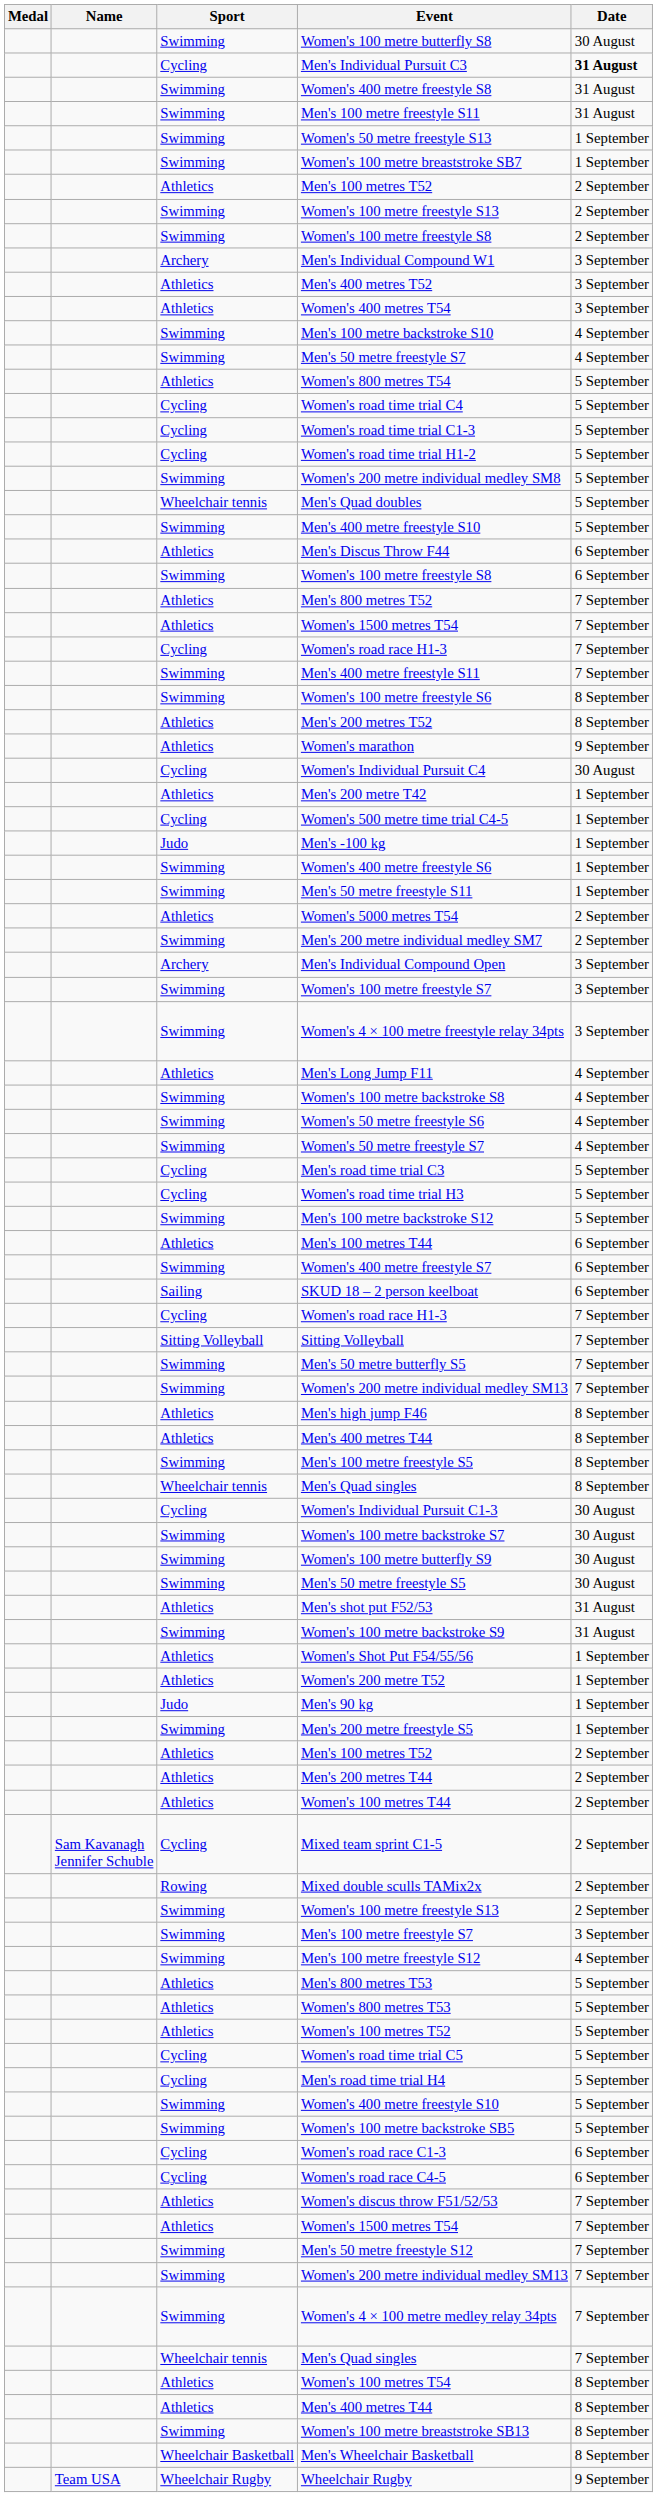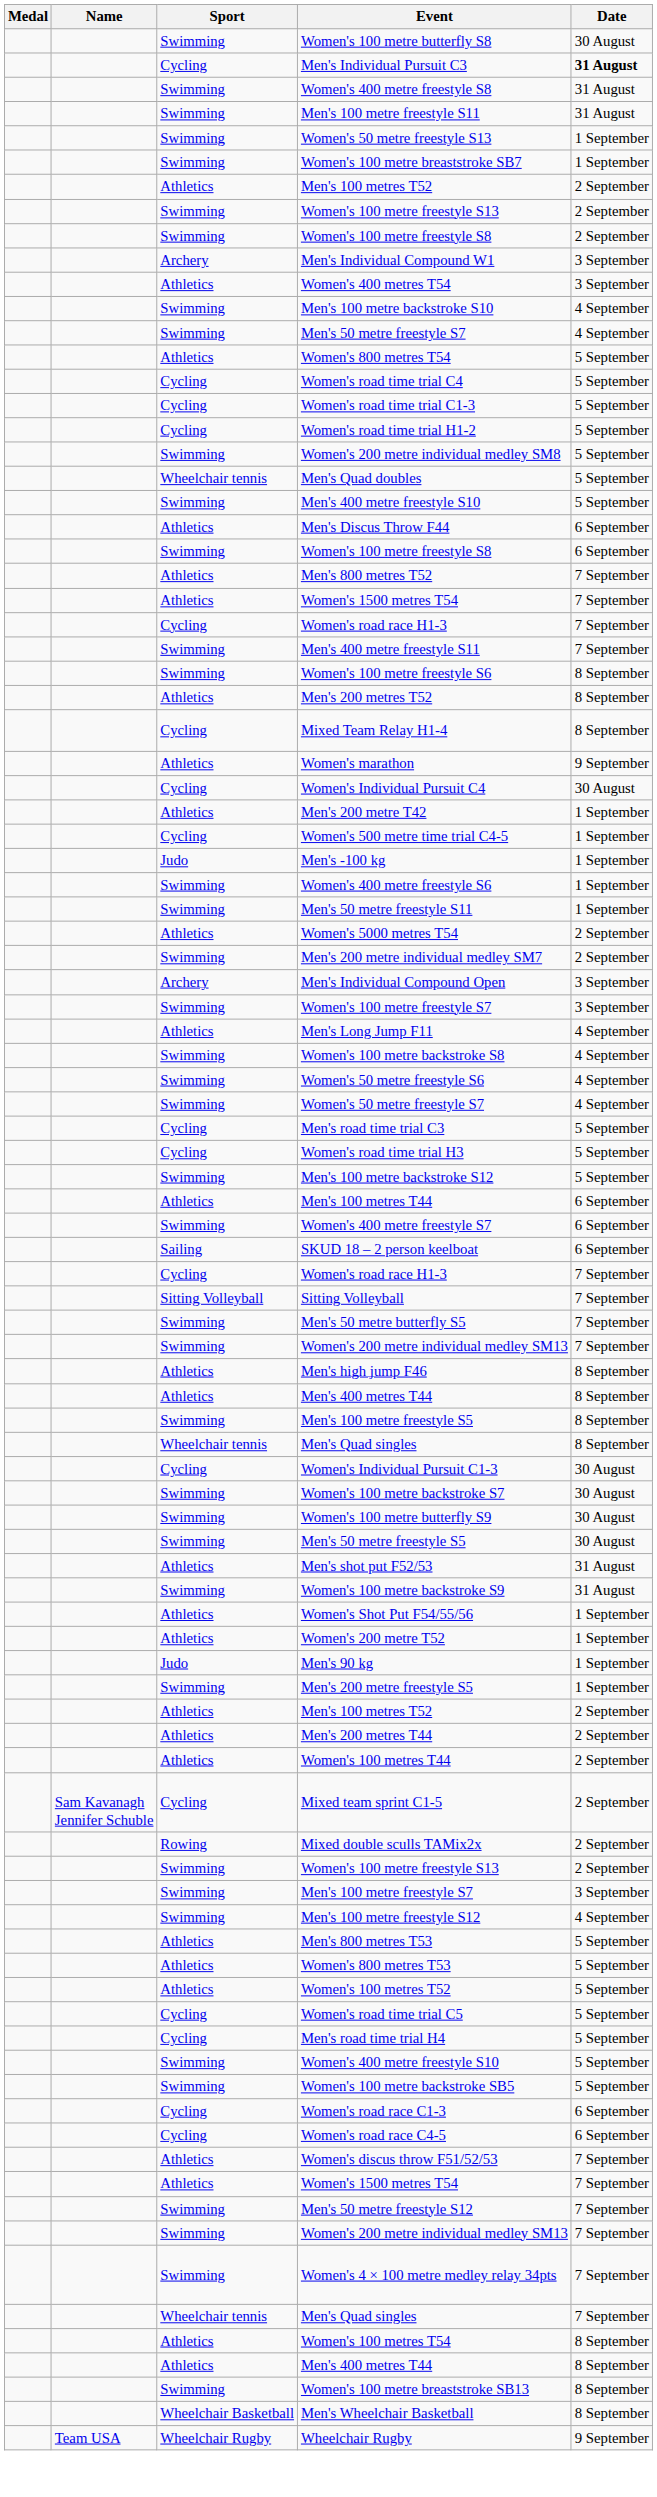 <table class="wikitable sortable" style="font-size:95%">
 <tr>
 <th>Medal</th>
 <th>Name</th>
 <th>Sport</th>
 <th>Event</th>
 <th>Date</th>
 </tr>
 <tr>
 <td></td>
 <td></td>
 <td><a href='#'>Swimming</a></td>
 <td><a href='#'>Women's 100 metre butterfly S8</a></td>
 <td>30 August</td>
 </tr>
 <tr>
 <td></td>
 <td></td>
 <td><a href='#'>Cycling</a></td>
 <td><a href='#'>Men's Individual Pursuit C3</a></td>
 <td><strong>31 August</strong></td>
 </tr>
 <tr>
 <td></td>
 <td></td>
 <td><a href='#'>Swimming</a></td>
 <td><a href='#'>Women's 400 metre freestyle S8</a></td>
 <td>31 August</td>
 </tr>
 <tr>
 <td></td>
 <td></td>
 <td><a href='#'>Swimming</a></td>
 <td><a href='#'>Men's 100 metre freestyle S11</a></td>
 <td>31 August</td>
 </tr>
 <tr>
 <td></td>
 <td></td>
 <td><a href='#'>Swimming</a></td>
 <td><a href='#'>Women's 50 metre freestyle S13</a></td>
 <td>1 September</td>
 </tr>
 <tr>
 <td></td>
 <td></td>
 <td><a href='#'>Swimming</a></td>
 <td><a href='#'>Women's 100 metre breaststroke SB7</a></td>
 <td>1 September</td>
 </tr>
 <tr>
 <td></td>
 <td></td>
 <td><a href='#'>Athletics</a></td>
 <td><a href='#'>Men's 100 metres T52</a></td>
 <td>2 September</td>
 </tr>
 <tr>
 <td></td>
 <td></td>
 <td><a href='#'>Swimming</a></td>
 <td><a href='#'>Women's 100 metre freestyle S13</a></td>
 <td>2 September</td>
 </tr>
 <tr>
 <td></td>
 <td></td>
 <td><a href='#'>Swimming</a></td>
 <td><a href='#'>Women's 100 metre freestyle S8</a></td>
 <td>2 September</td>
 </tr>
 <tr>
 <td></td>
 <td></td>
 <td><a href='#'>Archery</a></td>
 <td><a href='#'>Men's Individual Compound W1</a></td>
-<td>3 September</td>
-</tr>
-<tr>
-<td></td>
-<td></td>
-<td><a href='#'>Athletics</a></td>
-<td><a href='#'>Men's 400 metres T52</a></td>
 <td>3 September</td>
 </tr>
 <tr>
 <td></td>
 <td></td>
 <td><a href='#'>Athletics</a></td>
 <td><a href='#'>Women's 400 metres T54</a></td>
 <td>3 September</td>
 </tr>
 <tr>
 <td></td>
 <td></td>
 <td><a href='#'>Swimming</a></td>
 <td><a href='#'>Men's 100 metre backstroke S10</a></td>
 <td>4 September</td>
 </tr>
 <tr>
 <td></td>
 <td></td>
 <td><a href='#'>Swimming</a></td>
 <td><a href='#'>Men's 50 metre freestyle S7</a></td>
 <td>4 September</td>
 </tr>
 <tr>
 <td></td>
 <td></td>
 <td><a href='#'>Athletics</a></td>
 <td><a href='#'>Women's 800 metres T54</a></td>
 <td>5 September</td>
 </tr>
 <tr>
 <td></td>
 <td></td>
 <td><a href='#'>Cycling</a></td>
 <td><a href='#'>Women's road time trial C4</a></td>
 <td>5 September</td>
 </tr>
 <tr>
 <td></td>
 <td></td>
 <td><a href='#'>Cycling</a></td>
 <td><a href='#'>Women's road time trial C1-3</a></td>
 <td>5 September</td>
 </tr>
 <tr>
 <td></td>
 <td></td>
 <td><a href='#'>Cycling</a></td>
 <td><a href='#'>Women's road time trial H1-2</a></td>
 <td>5 September</td>
 </tr>
 <tr>
 <td></td>
 <td></td>
 <td><a href='#'>Swimming</a></td>
 <td><a href='#'>Women's 200 metre individual medley SM8</a></td>
 <td>5 September</td>
 </tr>
 <tr>
 <td></td>
 <td><br></td>
 <td><a href='#'>Wheelchair tennis</a></td>
 <td><a href='#'>Men's Quad doubles</a></td>
 <td>5 September</td>
 </tr>
 <tr>
 <td></td>
 <td></td>
 <td><a href='#'>Swimming</a></td>
 <td><a href='#'>Men's 400 metre freestyle S10</a></td>
 <td>5 September</td>
 </tr>
 <tr>
 <td></td>
 <td></td>
 <td><a href='#'>Athletics</a></td>
 <td><a href='#'>Men's Discus Throw F44</a></td>
 <td>6 September</td>
 </tr>
 <tr>
 <td></td>
 <td></td>
 <td><a href='#'>Swimming</a></td>
 <td><a href='#'>Women's 100 metre freestyle S8</a></td>
 <td>6 September</td>
 </tr>
 <tr>
 <td></td>
 <td></td>
 <td><a href='#'>Athletics</a></td>
 <td><a href='#'>Men's 800 metres T52</a></td>
 <td>7 September</td>
 </tr>
 <tr>
 <td></td>
 <td></td>
 <td><a href='#'>Athletics</a></td>
 <td><a href='#'>Women's 1500 metres T54</a></td>
 <td>7 September</td>
 </tr>
 <tr>
 <td></td>
 <td></td>
 <td><a href='#'>Cycling</a></td>
 <td><a href='#'>Women's road race H1-3</a></td>
 <td>7 September</td>
 </tr>
 <tr>
 <td></td>
 <td></td>
 <td><a href='#'>Swimming</a></td>
 <td><a href='#'>Men's 400 metre freestyle S11</a></td>
 <td>7 September</td>
 </tr>
 <tr>
 <td></td>
 <td></td>
 <td><a href='#'>Swimming</a></td>
 <td><a href='#'>Women's 100 metre freestyle S6</a></td>
 <td>8 September</td>
 </tr>
 <tr>
 <td></td>
 <td></td>
 <td><a href='#'>Athletics</a></td>
 <td><a href='#'>Men's 200 metres T52</a></td>
 <td>8 September</td>
 </tr>
 <tr>
 <td></td>
+<td><br><br></td>
+<td><a href='#'>Cycling</a></td>
+<td><a href='#'>Mixed Team Relay H1-4</a></td>
+<td>8 September</td>
+</tr>
+<tr>
+<td></td>
 <td></td>
 <td><a href='#'>Athletics</a></td>
 <td><a href='#'>Women's marathon</a></td>
 <td>9 September</td>
 </tr>
 <tr>
 <td></td>
 <td></td>
 <td><a href='#'>Cycling</a></td>
 <td><a href='#'>Women's Individual Pursuit C4</a></td>
 <td>30 August</td>
 </tr>
 <tr>
 <td></td>
 <td></td>
 <td><a href='#'>Athletics</a></td>
 <td><a href='#'>Men's 200 metre T42</a></td>
 <td>1 September</td>
 </tr>
 <tr>
 <td></td>
 <td></td>
 <td><a href='#'>Cycling</a></td>
 <td><a href='#'>Women's 500 metre time trial C4-5</a></td>
 <td>1 September</td>
 </tr>
 <tr>
 <td></td>
 <td></td>
 <td><a href='#'>Judo</a></td>
 <td><a href='#'>Men's -100 kg</a></td>
 <td>1 September</td>
 </tr>
 <tr>
 <td></td>
 <td></td>
 <td><a href='#'>Swimming</a></td>
 <td><a href='#'>Women's 400 metre freestyle S6</a></td>
 <td>1 September</td>
 </tr>
 <tr>
 <td></td>
 <td></td>
 <td><a href='#'>Swimming</a></td>
 <td><a href='#'>Men's 50 metre freestyle S11</a></td>
 <td>1 September</td>
 </tr>
 <tr>
 <td></td>
 <td></td>
 <td><a href='#'>Athletics</a></td>
 <td><a href='#'>Women's 5000 metres T54</a></td>
 <td>2 September</td>
 </tr>
 <tr>
 <td></td>
 <td></td>
 <td><a href='#'>Swimming</a></td>
 <td><a href='#'>Men's 200 metre individual medley SM7</a></td>
 <td>2 September</td>
 </tr>
 <tr>
 <td></td>
 <td></td>
 <td><a href='#'>Archery</a></td>
 <td><a href='#'>Men's Individual Compound Open</a></td>
 <td>3 September</td>
 </tr>
 <tr>
 <td></td>
 <td></td>
 <td><a href='#'>Swimming</a></td>
 <td><a href='#'>Women's 100 metre freestyle S7</a></td>
-<td>3 September</td>
-</tr>
-<tr>
-<td></td>
-<td><br><br><br></td>
-<td><a href='#'>Swimming</a></td>
-<td><a href='#'>Women's 4 × 100 metre freestyle relay 34pts</a></td>
 <td>3 September</td>
 </tr>
 <tr>
 <td></td>
 <td></td>
 <td><a href='#'>Athletics</a></td>
 <td><a href='#'>Men's Long Jump F11</a></td>
 <td>4 September</td>
 </tr>
 <tr>
 <td></td>
 <td></td>
 <td><a href='#'>Swimming</a></td>
 <td><a href='#'>Women's 100 metre backstroke S8</a></td>
 <td>4 September</td>
 </tr>
 <tr>
 <td></td>
 <td></td>
 <td><a href='#'>Swimming</a></td>
 <td><a href='#'>Women's 50 metre freestyle S6</a></td>
 <td>4 September</td>
 </tr>
 <tr>
 <td></td>
 <td></td>
 <td><a href='#'>Swimming</a></td>
 <td><a href='#'>Women's 50 metre freestyle S7</a></td>
 <td>4 September</td>
 </tr>
 <tr>
 <td></td>
 <td></td>
 <td><a href='#'>Cycling</a></td>
 <td><a href='#'>Men's road time trial C3</a></td>
 <td>5 September</td>
 </tr>
 <tr>
 <td></td>
 <td></td>
 <td><a href='#'>Cycling</a></td>
 <td><a href='#'>Women's road time trial H3</a></td>
 <td>5 September</td>
 </tr>
 <tr>
 <td></td>
 <td></td>
 <td><a href='#'>Swimming</a></td>
 <td><a href='#'>Men's 100 metre backstroke S12</a></td>
 <td>5 September</td>
 </tr>
 <tr>
 <td></td>
 <td></td>
 <td><a href='#'>Athletics</a></td>
 <td><a href='#'>Men's 100 metres T44</a></td>
 <td>6 September</td>
 </tr>
 <tr>
 <td></td>
 <td></td>
 <td><a href='#'>Swimming</a></td>
 <td><a href='#'>Women's 400 metre freestyle S7</a></td>
 <td>6 September</td>
 </tr>
 <tr>
 <td></td>
 <td><br></td>
 <td><a href='#'>Sailing</a></td>
 <td><a href='#'>SKUD 18 – 2 person keelboat</a></td>
 <td>6 September</td>
 </tr>
 <tr>
 <td></td>
 <td></td>
 <td><a href='#'>Cycling</a></td>
 <td><a href='#'>Women's road race H1-3</a></td>
 <td>7 September</td>
 </tr>
 <tr>
 <td></td>
 <td></td>
 <td><a href='#'>Sitting Volleyball</a></td>
 <td><a href='#'>Sitting Volleyball</a></td>
 <td>7 September</td>
 </tr>
 <tr>
 <td></td>
 <td></td>
 <td><a href='#'>Swimming</a></td>
 <td><a href='#'>Men's 50 metre butterfly S5</a></td>
 <td>7 September</td>
 </tr>
 <tr>
 <td></td>
 <td></td>
 <td><a href='#'>Swimming</a></td>
 <td><a href='#'>Women's 200 metre individual medley SM13</a></td>
 <td>7 September</td>
 </tr>
 <tr>
 <td></td>
 <td></td>
 <td><a href='#'>Athletics</a></td>
 <td><a href='#'>Men's high jump F46</a></td>
 <td>8 September</td>
 </tr>
 <tr>
 <td></td>
 <td></td>
 <td><a href='#'>Athletics</a></td>
 <td><a href='#'>Men's 400 metres T44</a></td>
 <td>8 September</td>
 </tr>
 <tr>
 <td></td>
 <td></td>
 <td><a href='#'>Swimming</a></td>
 <td><a href='#'>Men's 100 metre freestyle S5</a></td>
 <td>8 September</td>
 </tr>
 <tr>
 <td></td>
 <td></td>
 <td><a href='#'>Wheelchair tennis</a></td>
 <td><a href='#'>Men's Quad singles</a></td>
 <td>8 September</td>
 </tr>
 <tr>
 <td></td>
 <td></td>
 <td><a href='#'>Cycling</a></td>
 <td><a href='#'>Women's Individual Pursuit C1-3</a></td>
 <td>30 August</td>
 </tr>
 <tr>
 <td></td>
 <td></td>
 <td><a href='#'>Swimming</a></td>
 <td><a href='#'>Women's 100 metre backstroke S7</a></td>
 <td>30 August</td>
 </tr>
 <tr>
 <td></td>
 <td></td>
 <td><a href='#'>Swimming</a></td>
 <td><a href='#'>Women's 100 metre butterfly S9</a></td>
 <td>30 August</td>
 </tr>
 <tr>
 <td></td>
 <td></td>
 <td><a href='#'>Swimming</a></td>
 <td><a href='#'>Men's 50 metre freestyle S5</a></td>
 <td>30 August</td>
 </tr>
 <tr>
 <td></td>
 <td></td>
 <td><a href='#'>Athletics</a></td>
 <td><a href='#'>Men's shot put F52/53</a></td>
 <td>31 August</td>
 </tr>
 <tr>
 <td></td>
 <td></td>
 <td><a href='#'>Swimming</a></td>
 <td><a href='#'>Women's 100 metre backstroke S9</a></td>
 <td>31 August</td>
 </tr>
 <tr>
 <td></td>
 <td></td>
 <td><a href='#'>Athletics</a></td>
 <td><a href='#'>Women's Shot Put F54/55/56</a></td>
 <td>1 September</td>
 </tr>
 <tr>
 <td></td>
 <td></td>
 <td><a href='#'>Athletics</a></td>
 <td><a href='#'>Women's 200 metre T52</a></td>
 <td>1 September</td>
 </tr>
 <tr>
 <td></td>
 <td></td>
 <td><a href='#'>Judo</a></td>
 <td><a href='#'>Men's 90 kg</a></td>
 <td>1 September</td>
 </tr>
 <tr>
 <td></td>
 <td></td>
 <td><a href='#'>Swimming</a></td>
 <td><a href='#'>Men's 200 metre freestyle S5</a></td>
 <td>1 September</td>
 </tr>
 <tr>
 <td></td>
 <td></td>
 <td><a href='#'>Athletics</a></td>
 <td><a href='#'>Men's 100 metres T52</a></td>
 <td>2 September</td>
 </tr>
 <tr>
 <td></td>
 <td></td>
 <td><a href='#'>Athletics</a></td>
 <td><a href='#'>Men's 200 metres T44</a></td>
 <td>2 September</td>
 </tr>
 <tr>
 <td></td>
 <td></td>
 <td><a href='#'>Athletics</a></td>
 <td><a href='#'>Women's 100 metres T44</a></td>
 <td>2 September</td>
 </tr>
 <tr>
 <td></td>
 <td><br><a href='#'>Sam Kavanagh</a><br><a href='#'>Jennifer Schuble</a></td>
 <td><a href='#'>Cycling</a></td>
 <td><a href='#'>Mixed team sprint C1-5</a></td>
 <td>2 September</td>
 </tr>
 <tr>
 <td></td>
 <td><br> </td>
 <td><a href='#'>Rowing</a></td>
 <td><a href='#'>Mixed double sculls TAMix2x</a></td>
 <td>2 September</td>
 </tr>
 <tr>
 <td></td>
 <td></td>
 <td><a href='#'>Swimming</a></td>
 <td><a href='#'>Women's 100 metre freestyle S13</a></td>
 <td>2 September</td>
 </tr>
 <tr>
 <td></td>
 <td></td>
 <td><a href='#'>Swimming</a></td>
 <td><a href='#'>Men's 100 metre freestyle S7</a></td>
 <td>3 September</td>
 </tr>
 <tr>
 <td></td>
 <td></td>
 <td><a href='#'>Swimming</a></td>
 <td><a href='#'>Men's 100 metre freestyle S12</a></td>
 <td>4 September</td>
 </tr>
 <tr>
 <td></td>
 <td></td>
 <td><a href='#'>Athletics</a></td>
 <td><a href='#'>Men's 800 metres T53</a></td>
 <td>5 September</td>
 </tr>
 <tr>
 <td></td>
 <td></td>
 <td><a href='#'>Athletics</a></td>
 <td><a href='#'>Women's 800 metres T53</a></td>
 <td>5 September</td>
 </tr>
 <tr>
 <td></td>
 <td></td>
 <td><a href='#'>Athletics</a></td>
 <td><a href='#'>Women's 100 metres T52</a></td>
 <td>5 September</td>
 </tr>
 <tr>
 <td></td>
 <td></td>
 <td><a href='#'>Cycling</a></td>
 <td><a href='#'>Women's road time trial C5</a></td>
 <td>5 September</td>
 </tr>
 <tr>
 <td></td>
 <td></td>
 <td><a href='#'>Cycling</a></td>
 <td><a href='#'>Men's road time trial H4</a></td>
 <td>5 September</td>
 </tr>
 <tr>
 <td></td>
 <td></td>
 <td><a href='#'>Swimming</a></td>
 <td><a href='#'>Women's 400 metre freestyle S10</a></td>
 <td>5 September</td>
 </tr>
 <tr>
 <td></td>
 <td></td>
 <td><a href='#'>Swimming</a></td>
 <td><a href='#'>Women's 100 metre backstroke SB5</a></td>
 <td>5 September</td>
 </tr>
 <tr>
 <td></td>
 <td></td>
 <td><a href='#'>Cycling</a></td>
 <td><a href='#'>Women's road race C1-3</a></td>
 <td>6 September</td>
 </tr>
 <tr>
 <td></td>
 <td></td>
 <td><a href='#'>Cycling</a></td>
 <td><a href='#'>Women's road race C4-5</a></td>
 <td>6 September</td>
 </tr>
 <tr>
 <td></td>
 <td></td>
 <td><a href='#'>Athletics</a></td>
 <td><a href='#'>Women's discus throw F51/52/53</a></td>
 <td>7 September</td>
 </tr>
 <tr>
 <td></td>
 <td></td>
 <td><a href='#'>Athletics</a></td>
 <td><a href='#'>Women's 1500 metres T54</a></td>
 <td>7 September</td>
 </tr>
 <tr>
 <td></td>
 <td></td>
 <td><a href='#'>Swimming</a></td>
 <td><a href='#'>Men's 50 metre freestyle S12</a></td>
 <td>7 September</td>
 </tr>
 <tr>
 <td></td>
 <td></td>
 <td><a href='#'>Swimming</a></td>
 <td><a href='#'>Women's 200 metre individual medley SM13</a></td>
 <td>7 September</td>
 </tr>
 <tr>
 <td></td>
 <td><br><br><br></td>
 <td><a href='#'>Swimming</a></td>
 <td><a href='#'>Women's 4 × 100 metre medley relay 34pts</a></td>
 <td>7 September</td>
 </tr>
 <tr>
 <td></td>
 <td></td>
 <td><a href='#'>Wheelchair tennis</a></td>
 <td><a href='#'>Men's Quad singles</a></td>
 <td>7 September</td>
 </tr>
 <tr>
 <td></td>
 <td></td>
 <td><a href='#'>Athletics</a></td>
 <td><a href='#'>Women's 100 metres T54</a></td>
 <td>8 September</td>
 </tr>
 <tr>
 <td></td>
 <td></td>
 <td><a href='#'>Athletics</a></td>
 <td><a href='#'>Men's 400 metres T44</a></td>
 <td>8 September</td>
 </tr>
 <tr>
 <td></td>
 <td></td>
 <td><a href='#'>Swimming</a></td>
 <td><a href='#'>Women's 100 metre breaststroke SB13</a></td>
 <td>8 September</td>
 </tr>
 <tr>
 <td></td>
 <td></td>
 <td><a href='#'>Wheelchair Basketball</a></td>
 <td><a href='#'>Men's Wheelchair Basketball</a></td>
 <td>8 September</td>
 </tr>
 <tr>
 <td></td>
 <td><a href='#'>Team USA</a></td>
 <td><a href='#'>Wheelchair Rugby</a></td>
 <td><a href='#'>Wheelchair Rugby</a></td>
 <td>9 September</td>
 </tr>
 </table>
